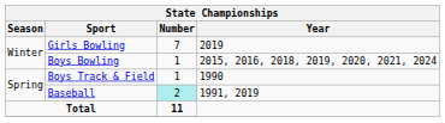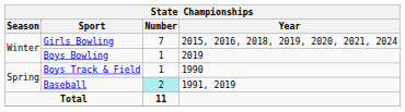 <table class="wikitable">
 <tr>
 <th colspan="4">State Championships</th>
 </tr>
 <tr>
 <th>Season</th>
 <th>Sport</th>
 <th>Number</th>
 <th>Year</th>
 </tr>
 <tr>
 <td rowspan="2">Winter</td>
 <td><a href='#'>Girls Bowling</a></td>
 <td align="center">7</td>
-<td>2019</td>
+<td>2015, 2016, 2018, 2019, 2020, 2021, 2024</td>
 </tr>
 <tr>
 <td><a href='#'>Boys Bowling</a></td>
 <td align="center">1</td>
-<td>2015, 2016, 2018, 2019, 2020, 2021, 2024</td>
+<td>2019</td>
 </tr>
 <tr>
 <td rowspan="2">Spring</td>
 <td><a href='#'>Boys Track & Field</a></td>
 <td align="center">1</td>
 <td>1990</td>
 </tr>
 <tr>
 <td><a href='#'>Baseball</a></td>
 <td align="center" style="background: paleturquoise;">2</td>
 <td>1991, 2019</td>
 </tr>
 <tr>
 <td align="center" colspan="2"><strong>Total</strong></td>
 <td align="center"><strong>11</strong></td>
 </tr>
 <tr>
 </tr>
 </table>
